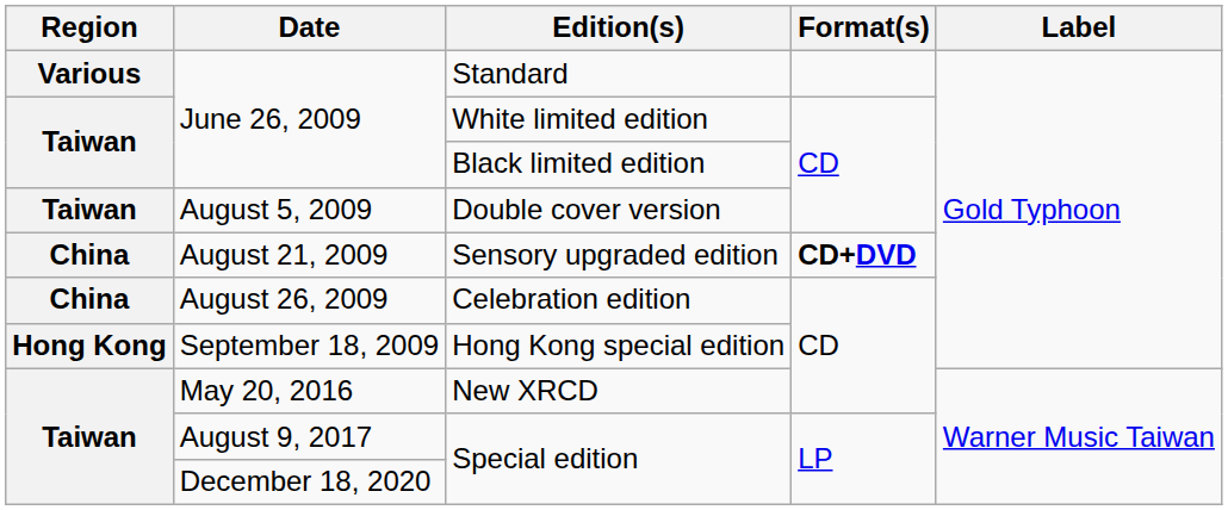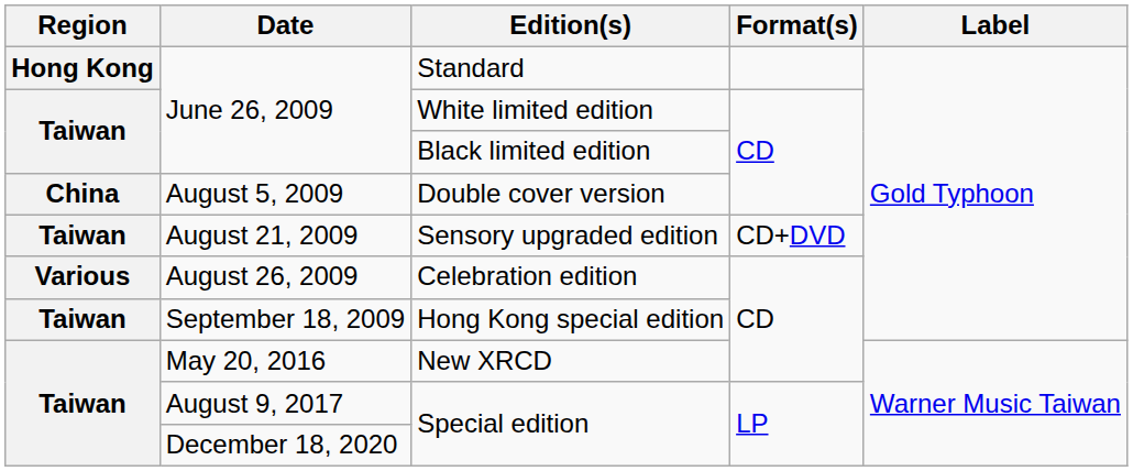 <table class="wikitable plainrowheaders">
 <tr>
 <th>Region</th>
 <th>Date</th>
 <th>Edition(s)</th>
 <th>Format(s)</th>
 <th>Label</th>
 </tr>
 <tr>
-<th scope="row">Various</th>
+<th scope="row">Hong Kong</th>
 <td rowspan="4">June 26, 2009</td>
 <td>Standard</td>
 <td></td>
 <td rowspan="8"><a href='#'>Gold Typhoon</a></td>
 </tr>
 <tr>
 <th scope="row" rowspan="3">Taiwan</th>
 <td>White limited edition</td>
 <td rowspan="4"><a href='#'>CD</a></td>
 </tr>
 <tr>
 <td>Black limited edition</td>
 </tr>
 <tr>
 <td rowspan="2">Double cover version</td>
 </tr>
 <tr>
-<th scope="row">Taiwan</th>
+<th scope="row">China</th>
 <td>August 5, 2009</td>
 </tr>
 <tr>
-<th scope="row">China</th>
+<th scope="row">Taiwan</th>
 <td>August 21, 2009</td>
 <td>Sensory upgraded edition</td>
-<td><strong>CD+<a href='#'>DVD</a></strong></td>
+<td>CD+<a href='#'>DVD</a></td>
 </tr>
 <tr>
-<th scope="row">China</th>
+<th scope="row">Various</th>
 <td>August 26, 2009</td>
 <td>Celebration edition</td>
 <td rowspan="3">CD</td>
 </tr>
 <tr>
-<th scope="row">Hong Kong</th>
+<th scope="row">Taiwan</th>
 <td>September 18, 2009</td>
 <td>Hong Kong special edition</td>
 </tr>
 <tr>
 <th scope="row" rowspan="3">Taiwan</th>
 <td>May 20, 2016</td>
 <td>New XRCD</td>
 <td rowspan="3"><a href='#'>Warner Music Taiwan</a></td>
 </tr>
 <tr>
 <td>August 9, 2017</td>
 <td rowspan="2">Special edition</td>
 <td rowspan="2"><a href='#'>LP</a></td>
 </tr>
 <tr>
 <td>December 18, 2020</td>
 </tr>
 </table>
